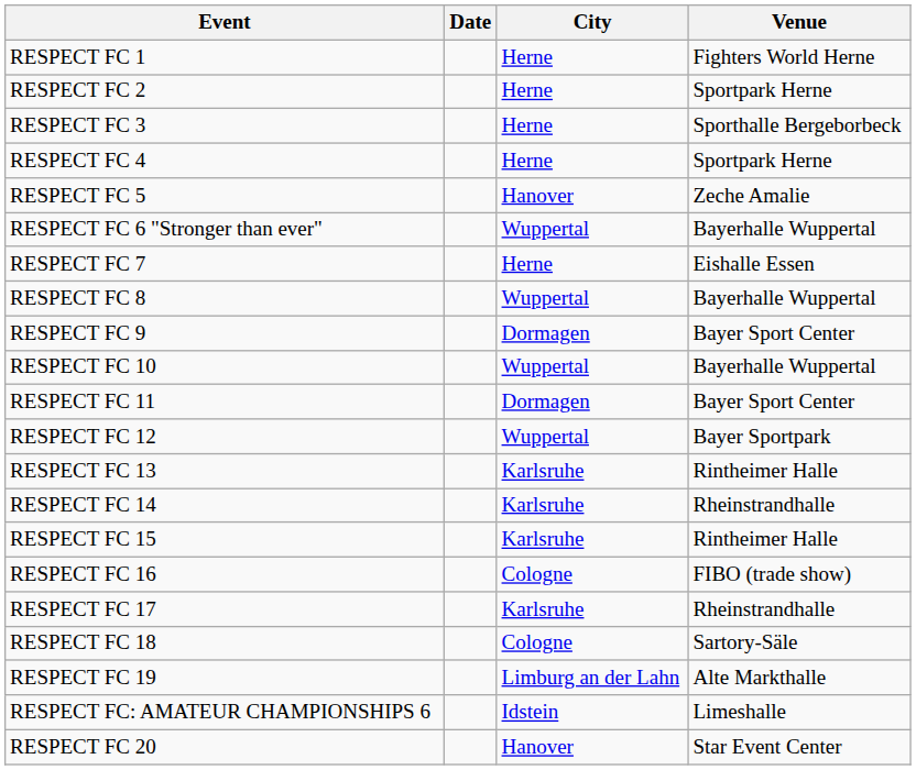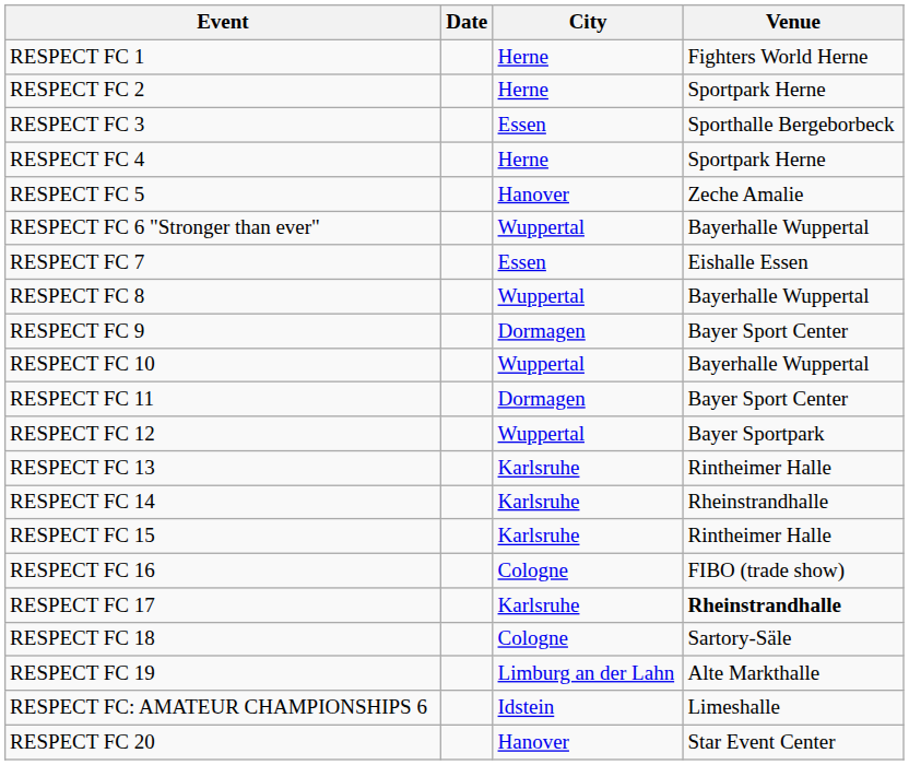 <table class="wikitable sortable" style="width:100%; margin:auto; font-size:90%;">
 <tr>
 <th>Event</th>
 <th>Date</th>
 <th>City</th>
 <th>Venue</th>
 </tr>
 <tr>
 <td>RESPECT FC 1 </td>
 <td style="text-align:center;"></td>
 <td> <a href='#'>Herne</a></td>
 <td>Fighters World Herne</td>
 </tr>
 <tr>
 <td>RESPECT FC 2 </td>
 <td style="text-align:center;"></td>
 <td> <a href='#'>Herne</a></td>
 <td>Sportpark Herne</td>
 </tr>
 <tr>
 <td>RESPECT FC 3 </td>
 <td style="text-align:center;"></td>
-<td> <a href='#'>Herne</a></td>
+<td> <a href='#'>Essen</a></td>
 <td>Sporthalle Bergeborbeck</td>
 </tr>
 <tr>
 <td>RESPECT FC 4 </td>
 <td style="text-align:center;"></td>
 <td> <a href='#'>Herne</a></td>
 <td>Sportpark Herne</td>
 </tr>
 <tr>
 <td>RESPECT FC 5 </td>
 <td style="text-align:center;"></td>
 <td> <a href='#'>Hanover</a></td>
 <td>Zeche Amalie</td>
 </tr>
 <tr>
 <td>RESPECT FC 6 "Stronger than ever" </td>
 <td style="text-align:center;"></td>
 <td> <a href='#'>Wuppertal</a></td>
 <td>Bayerhalle Wuppertal</td>
 </tr>
 <tr>
 <td>RESPECT FC 7 </td>
 <td style="text-align:center;"></td>
-<td> <a href='#'>Herne</a></td>
+<td> <a href='#'>Essen</a></td>
 <td>Eishalle Essen</td>
 </tr>
 <tr>
 <td>RESPECT FC 8</td>
 <td style="text-align:center;"></td>
 <td> <a href='#'>Wuppertal</a></td>
 <td>Bayerhalle Wuppertal</td>
 </tr>
 <tr>
 <td>RESPECT FC 9</td>
 <td style="text-align:center;"></td>
 <td> <a href='#'>Dormagen</a></td>
 <td>Bayer Sport Center</td>
 </tr>
 <tr>
 <td>RESPECT FC 10</td>
 <td style="text-align:center;"></td>
 <td> <a href='#'>Wuppertal</a></td>
 <td>Bayerhalle Wuppertal</td>
 </tr>
 <tr>
 <td>RESPECT FC 11</td>
 <td style="text-align:center;"></td>
 <td> <a href='#'>Dormagen</a></td>
 <td>Bayer Sport Center</td>
 </tr>
 <tr>
 <td>RESPECT FC 12</td>
 <td style="text-align:center;"></td>
 <td> <a href='#'>Wuppertal</a></td>
 <td>Bayer Sportpark</td>
 </tr>
 <tr>
 <td>RESPECT FC 13</td>
 <td style="text-align:center;"></td>
 <td> <a href='#'>Karlsruhe</a></td>
 <td>Rintheimer Halle</td>
 </tr>
 <tr>
 <td>RESPECT FC 14</td>
 <td style="text-align:center;"></td>
 <td> <a href='#'>Karlsruhe</a></td>
 <td>Rheinstrandhalle</td>
 </tr>
 <tr>
 <td>RESPECT FC 15</td>
 <td style="text-align:center;"></td>
 <td> <a href='#'>Karlsruhe</a></td>
 <td>Rintheimer Halle</td>
 </tr>
 <tr>
 <td>RESPECT FC 16</td>
 <td style="text-align:center;"></td>
 <td> <a href='#'>Cologne</a></td>
 <td>FIBO (trade show)</td>
 </tr>
 <tr>
 <td>RESPECT FC 17</td>
 <td style="text-align:center;"></td>
 <td> <a href='#'>Karlsruhe</a></td>
-<td>Rheinstrandhalle</td>
+<td><strong>Rheinstrandhalle</strong></td>
 </tr>
 <tr>
 <td>RESPECT FC 18</td>
 <td style="text-align:center;"></td>
 <td> <a href='#'>Cologne</a></td>
 <td>Sartory-Säle</td>
 </tr>
 <tr>
 <td>RESPECT FC 19</td>
 <td style="text-align:center;"></td>
 <td> <a href='#'>Limburg an der Lahn</a></td>
 <td>Alte Markthalle</td>
 </tr>
 <tr>
 <td>RESPECT FC: AMATEUR CHAMPIONSHIPS 6</td>
 <td style="text-align:center;"></td>
 <td> <a href='#'>Idstein</a></td>
 <td>Limeshalle</td>
 </tr>
 <tr>
 <td>RESPECT FC 20</td>
 <td style="text-align:center;"></td>
 <td> <a href='#'>Hanover</a></td>
 <td>Star Event Center</td>
 </tr>
 </table>
